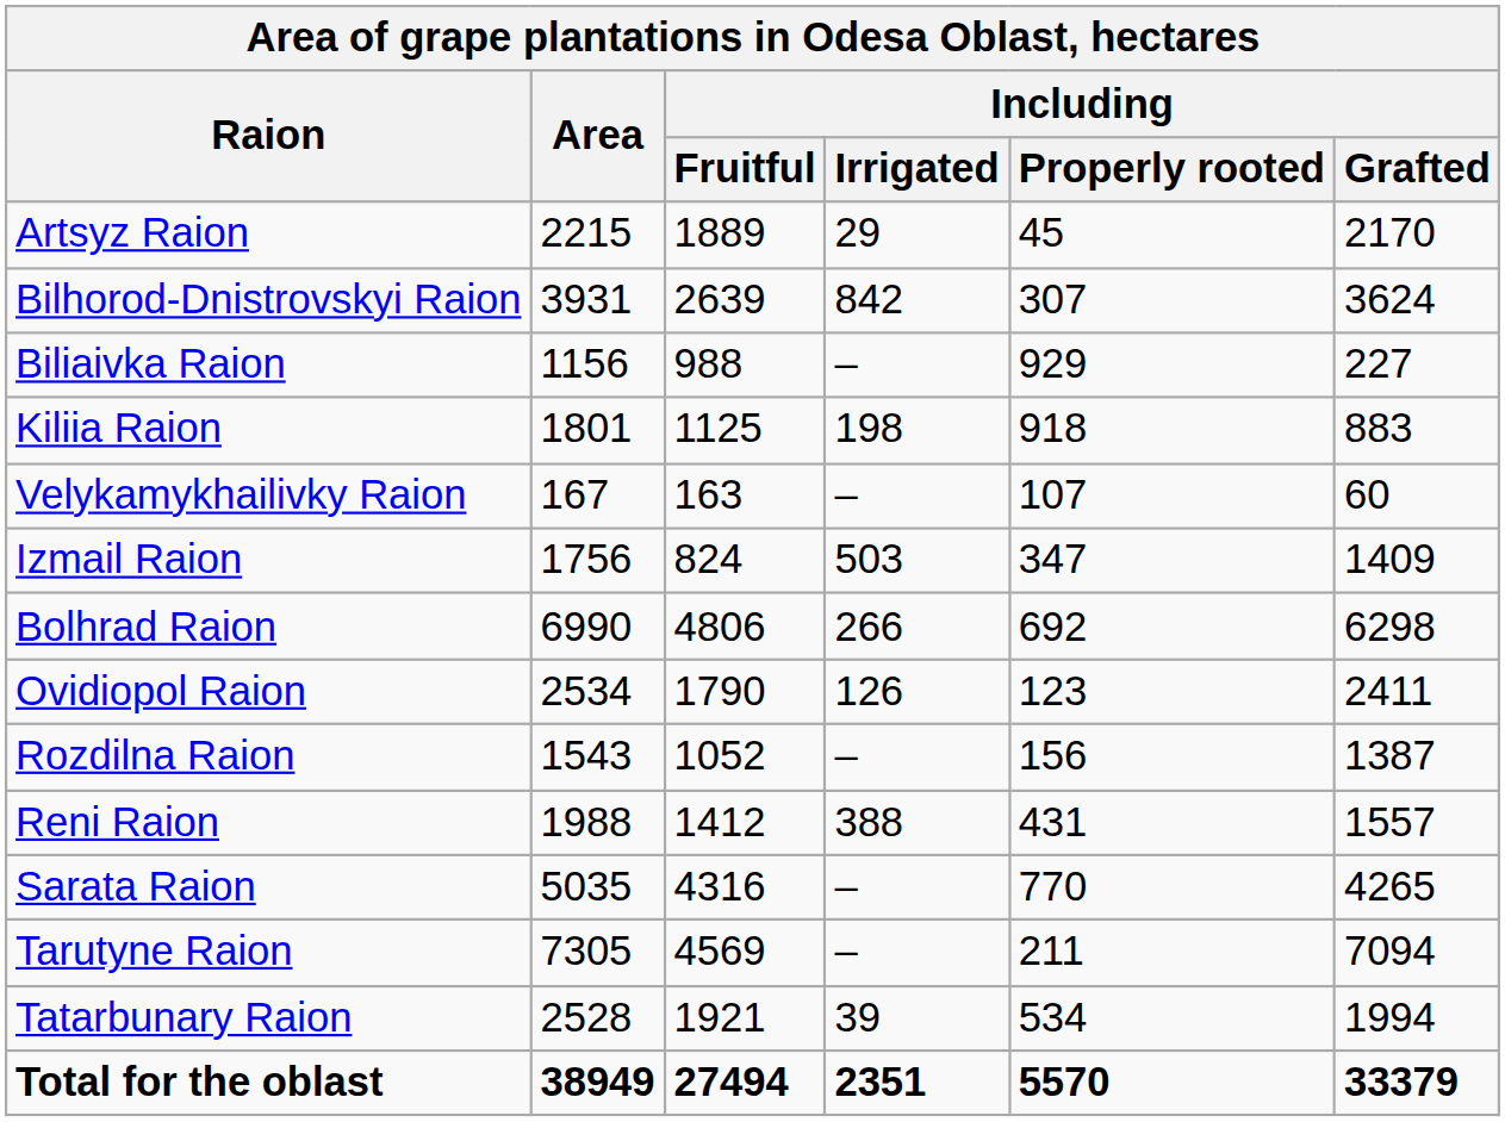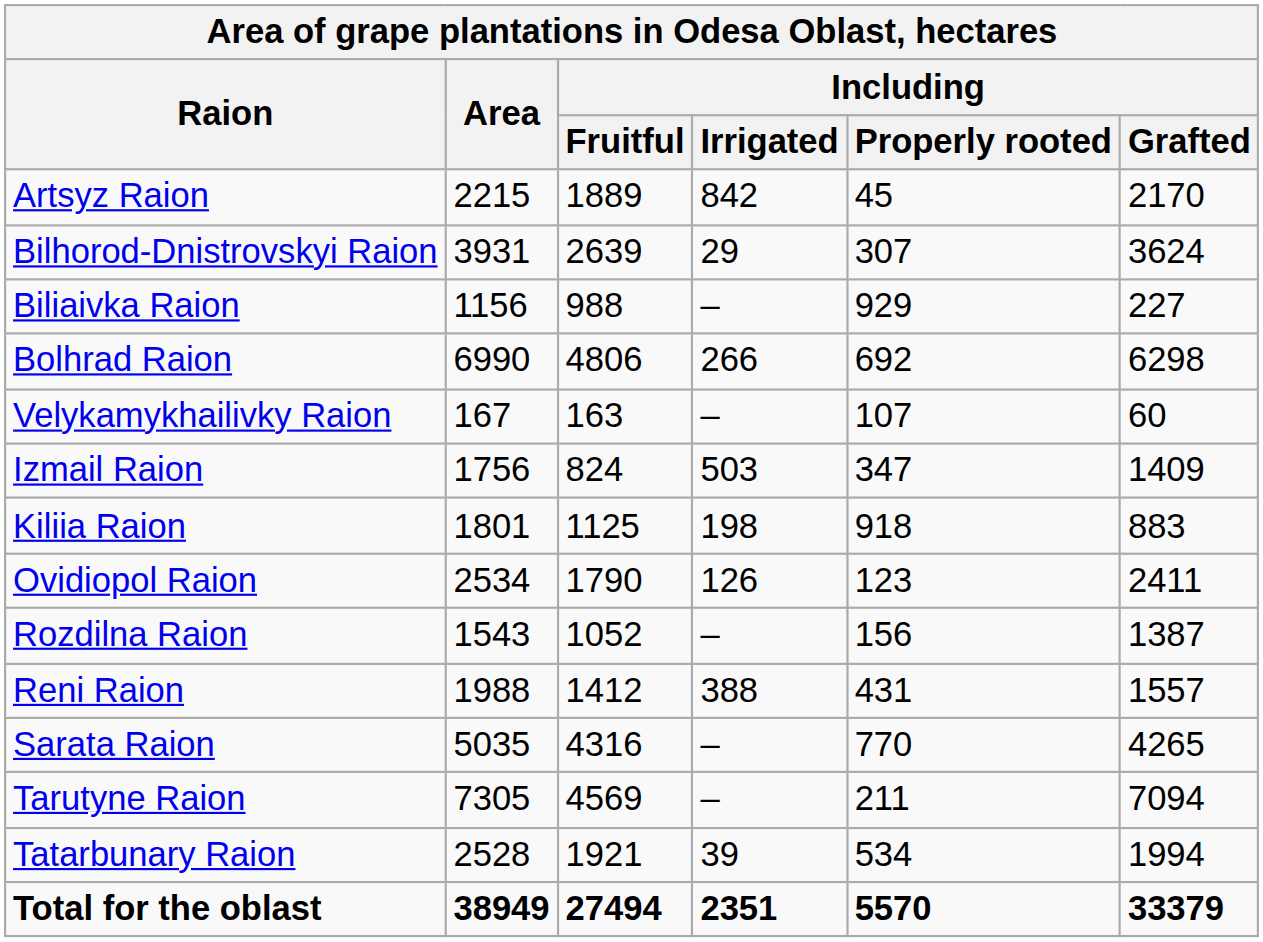 <table class="wikitable mw-collapsible">
 <tr>
 <th colspan="6">Area of grape plantations in Odesa Oblast, hectares</th>
 </tr>
 <tr>
 <th rowspan="2">Raion</th>
 <th rowspan="2">Area</th>
 <th colspan="4">Including</th>
 </tr>
 <tr>
 <th>Fruitful</th>
 <th>Irrigated</th>
 <th>Properly rooted</th>
 <th>Grafted</th>
 </tr>
 <tr>
 <td><a href='#'>Artsyz Raion</a></td>
 <td>2215</td>
 <td>1889</td>
-<td>29</td>
+<td>842</td>
 <td>45</td>
 <td>2170</td>
 </tr>
 <tr>
 <td><a href='#'>Bilhorod-Dnistrovskyi Raion</a></td>
 <td>3931</td>
 <td>2639</td>
-<td>842</td>
+<td>29</td>
 <td>307</td>
 <td>3624</td>
 </tr>
 <tr>
 <td><a href='#'>Biliaivka Raion</a></td>
 <td>1156</td>
 <td>988</td>
 <td>–</td>
 <td>929</td>
 <td>227</td>
 </tr>
 <tr>
-<td><a href='#'>Kiliia Raion</a></td>
-<td>1801</td>
-<td>1125</td>
-<td>198</td>
-<td>918</td>
-<td>883</td>
+<td><a href='#'>Bolhrad Raion</a></td>
+<td>6990</td>
+<td>4806</td>
+<td>266</td>
+<td>692</td>
+<td>6298</td>
 </tr>
 <tr>
 <td><a href='#'>Velykamykhailivky Raion</a></td>
 <td>167</td>
 <td>163</td>
 <td>–</td>
 <td>107</td>
 <td>60</td>
 </tr>
 <tr>
 <td><a href='#'>Izmail Raion</a></td>
 <td>1756</td>
 <td>824</td>
 <td>503</td>
 <td>347</td>
 <td>1409</td>
 </tr>
 <tr>
-<td><a href='#'>Bolhrad Raion</a></td>
-<td>6990</td>
-<td>4806</td>
-<td>266</td>
-<td>692</td>
-<td>6298</td>
+<td><a href='#'>Kiliia Raion</a></td>
+<td>1801</td>
+<td>1125</td>
+<td>198</td>
+<td>918</td>
+<td>883</td>
 </tr>
 <tr>
 <td><a href='#'>Ovidiopol Raion</a></td>
 <td>2534</td>
 <td>1790</td>
 <td>126</td>
 <td>123</td>
 <td>2411</td>
 </tr>
 <tr>
 <td><a href='#'>Rozdilna Raion</a></td>
 <td>1543</td>
 <td>1052</td>
 <td>–</td>
 <td>156</td>
 <td>1387</td>
 </tr>
 <tr>
 <td><a href='#'>Reni Raion</a></td>
 <td>1988</td>
 <td>1412</td>
 <td>388</td>
 <td>431</td>
 <td>1557</td>
 </tr>
 <tr>
 <td><a href='#'>Sarata Raion</a></td>
 <td>5035</td>
 <td>4316</td>
 <td>–</td>
 <td>770</td>
 <td>4265</td>
 </tr>
 <tr>
 <td><a href='#'>Tarutyne Raion</a></td>
 <td>7305</td>
 <td>4569</td>
 <td>–</td>
 <td>211</td>
 <td>7094</td>
 </tr>
 <tr>
 <td><a href='#'>Tatarbunary Raion</a></td>
 <td>2528</td>
 <td>1921</td>
 <td>39</td>
 <td>534</td>
 <td>1994</td>
 </tr>
 <tr>
 <td><strong>Total for the oblast</strong></td>
 <td><strong>38949</strong></td>
 <td><strong>27494</strong></td>
 <td><strong>2351</strong></td>
 <td><strong>5570</strong></td>
 <td><strong>33379</strong></td>
 </tr>
 </table>
